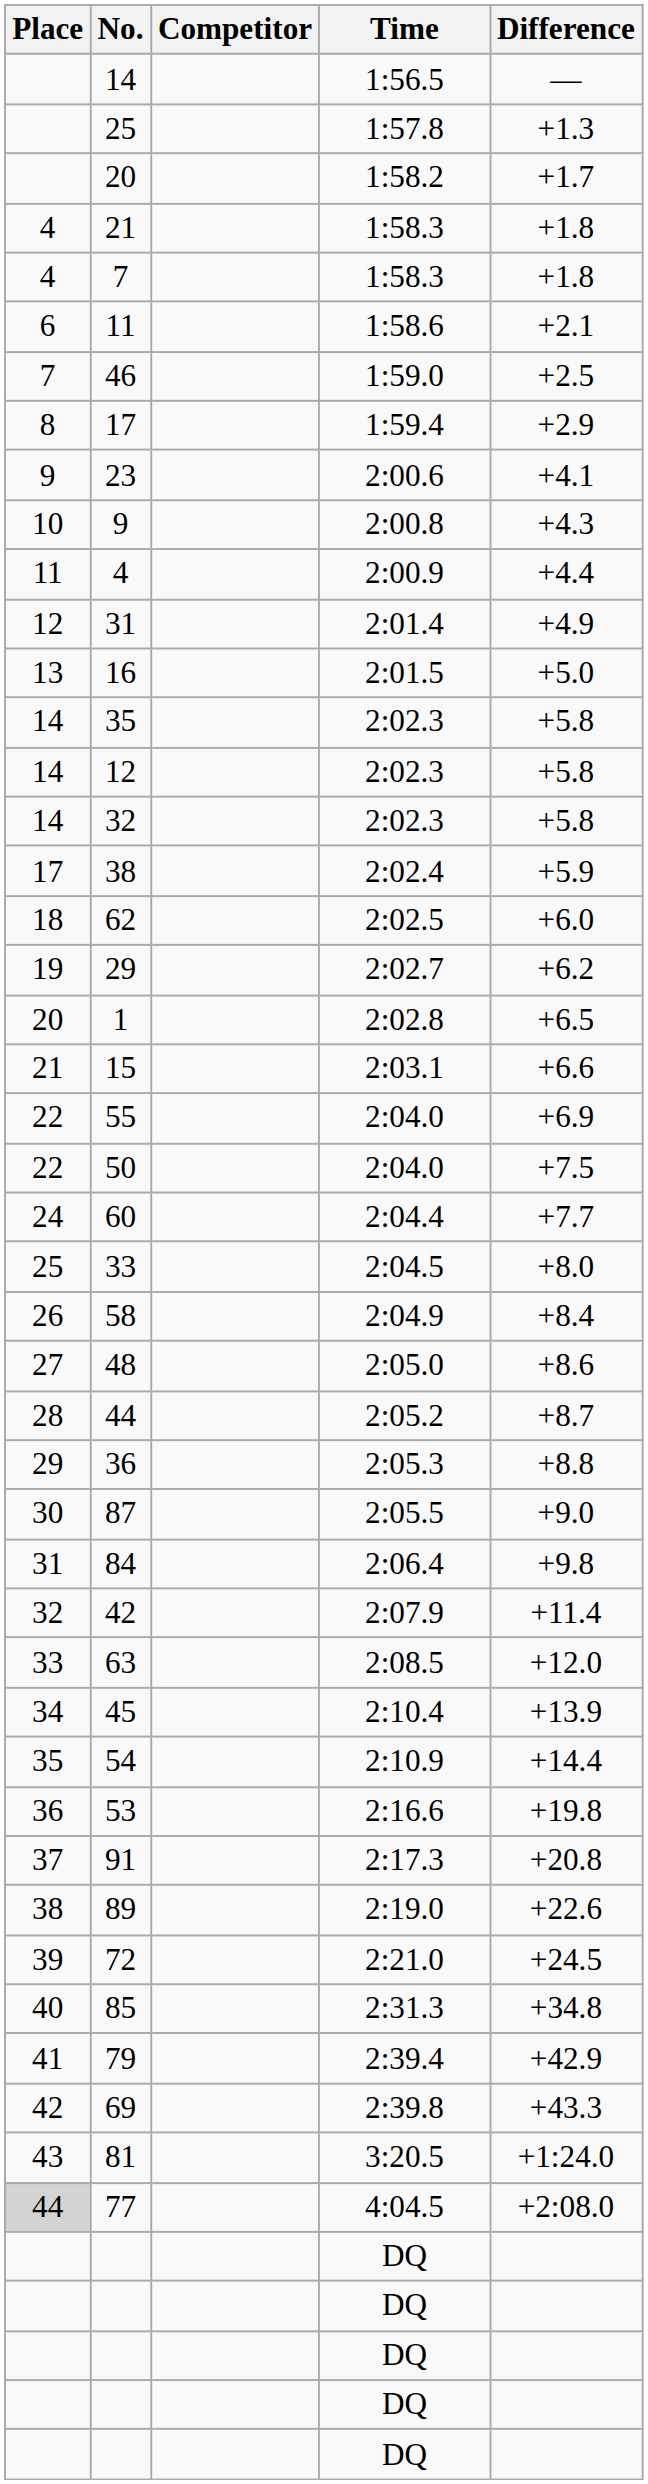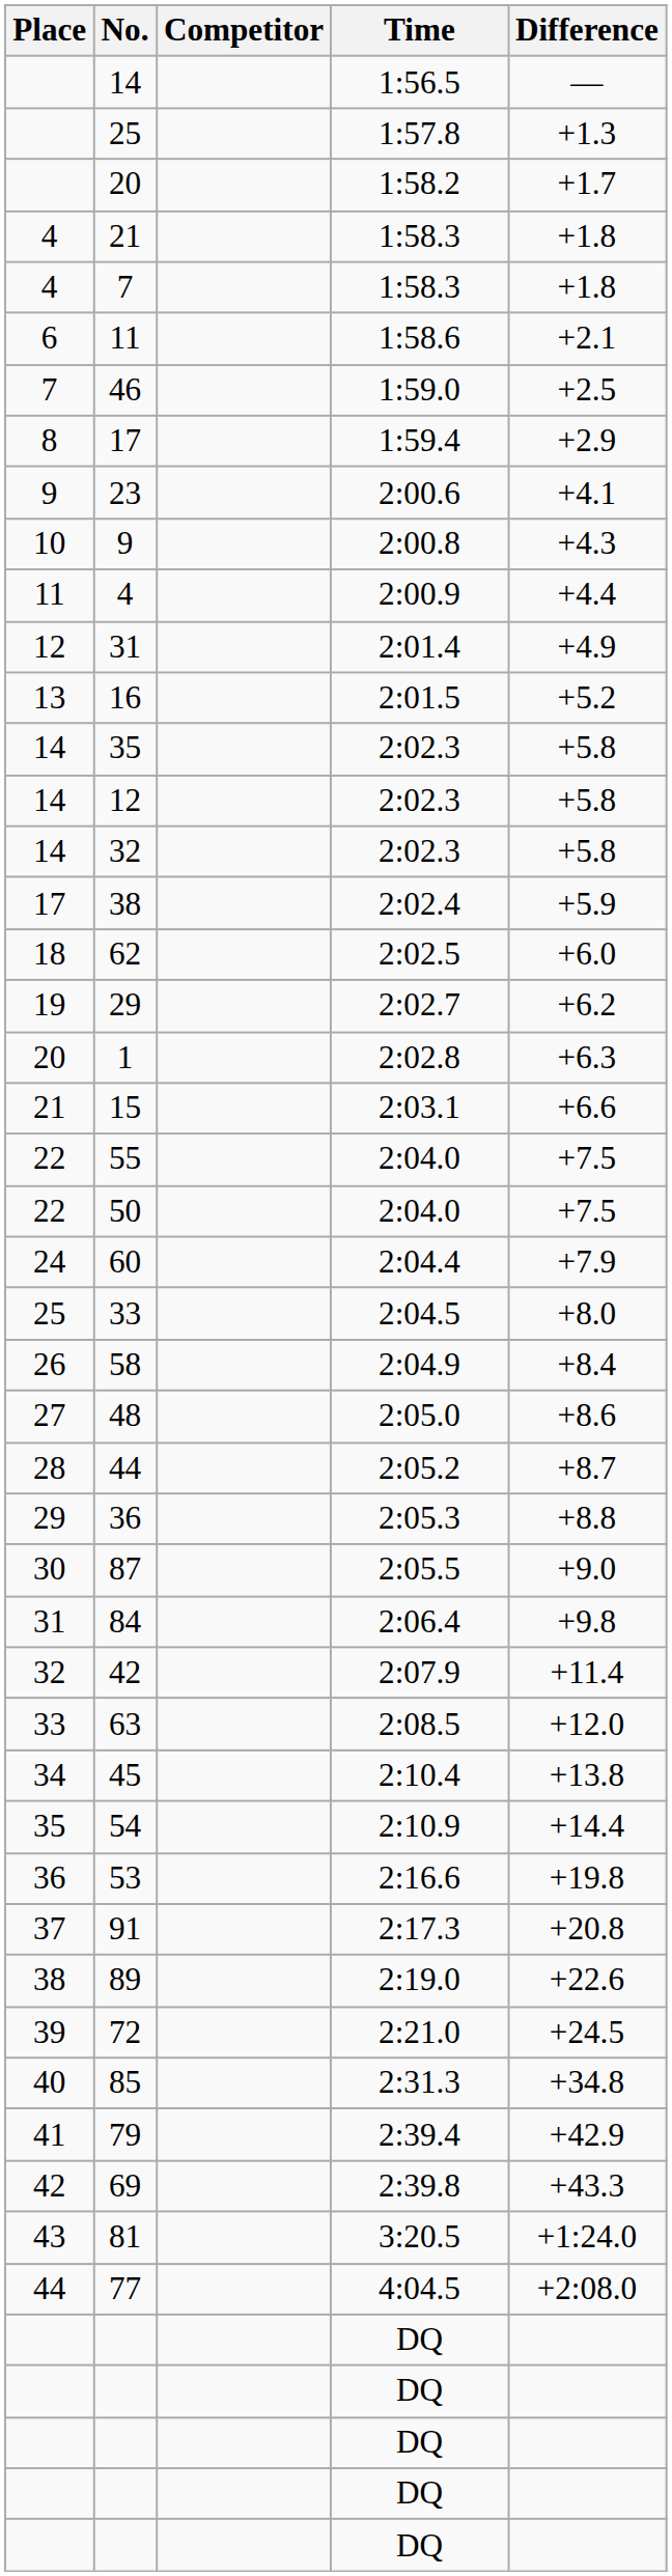 <table class=wikitable style="text-align:center">
 <tr>
 <th>Place</th>
 <th>No.</th>
 <th>Competitor</th>
 <th width=80>Time</th>
 <th>Difference</th>
 </tr>
 <tr>
 <td></td>
 <td>14</td>
 <td align=left></td>
 <td>1:56.5</td>
 <td>—</td>
 </tr>
 <tr>
 <td></td>
 <td>25</td>
 <td align=left></td>
 <td>1:57.8</td>
 <td>+1.3</td>
 </tr>
 <tr>
 <td></td>
 <td>20</td>
 <td align=left></td>
 <td>1:58.2</td>
 <td>+1.7</td>
 </tr>
 <tr>
 <td>4</td>
 <td>21</td>
 <td align=left></td>
 <td>1:58.3</td>
 <td>+1.8</td>
 </tr>
 <tr>
 <td>4</td>
 <td>7</td>
 <td align=left></td>
 <td>1:58.3</td>
 <td>+1.8</td>
 </tr>
 <tr>
 <td>6</td>
 <td>11</td>
 <td align=left></td>
 <td>1:58.6</td>
 <td>+2.1</td>
 </tr>
 <tr>
 <td>7</td>
 <td>46</td>
 <td align=left></td>
 <td>1:59.0</td>
 <td>+2.5</td>
 </tr>
 <tr>
 <td>8</td>
 <td>17</td>
 <td align=left></td>
 <td>1:59.4</td>
 <td>+2.9</td>
 </tr>
 <tr>
 <td>9</td>
 <td>23</td>
 <td align=left></td>
 <td>2:00.6</td>
 <td>+4.1</td>
 </tr>
 <tr>
 <td>10</td>
 <td>9</td>
 <td align=left></td>
 <td>2:00.8</td>
 <td>+4.3</td>
 </tr>
 <tr>
 <td>11</td>
 <td>4</td>
 <td align=left></td>
 <td>2:00.9</td>
 <td>+4.4</td>
 </tr>
 <tr>
 <td>12</td>
 <td>31</td>
 <td align=left></td>
 <td>2:01.4</td>
 <td>+4.9</td>
 </tr>
 <tr>
 <td>13</td>
 <td>16</td>
 <td align=left></td>
 <td>2:01.5</td>
-<td>+5.0</td>
+<td>+5.2</td>
 </tr>
 <tr>
 <td>14</td>
 <td>35</td>
 <td align=left></td>
 <td>2:02.3</td>
 <td>+5.8</td>
 </tr>
 <tr>
 <td>14</td>
 <td>12</td>
 <td align=left></td>
 <td>2:02.3</td>
 <td>+5.8</td>
 </tr>
 <tr>
 <td>14</td>
 <td>32</td>
 <td align=left></td>
 <td>2:02.3</td>
 <td>+5.8</td>
 </tr>
 <tr>
 <td>17</td>
 <td>38</td>
 <td align=left></td>
 <td>2:02.4</td>
 <td>+5.9</td>
 </tr>
 <tr>
 <td>18</td>
 <td>62</td>
 <td align=left></td>
 <td>2:02.5</td>
 <td>+6.0</td>
 </tr>
 <tr>
 <td>19</td>
 <td>29</td>
 <td align=left></td>
 <td>2:02.7</td>
 <td>+6.2</td>
 </tr>
 <tr>
 <td>20</td>
 <td>1</td>
 <td align=left></td>
 <td>2:02.8</td>
-<td>+6.5</td>
+<td>+6.3</td>
 </tr>
 <tr>
 <td>21</td>
 <td>15</td>
 <td align=left></td>
 <td>2:03.1</td>
 <td>+6.6</td>
 </tr>
 <tr>
 <td>22</td>
 <td>55</td>
 <td align=left></td>
 <td>2:04.0</td>
-<td>+6.9</td>
+<td>+7.5</td>
 </tr>
 <tr>
 <td>22</td>
 <td>50</td>
 <td align=left></td>
 <td>2:04.0</td>
 <td>+7.5</td>
 </tr>
 <tr>
 <td>24</td>
 <td>60</td>
 <td align=left></td>
 <td>2:04.4</td>
-<td>+7.7</td>
+<td>+7.9</td>
 </tr>
 <tr>
 <td>25</td>
 <td>33</td>
 <td align=left></td>
 <td>2:04.5</td>
 <td>+8.0</td>
 </tr>
 <tr>
 <td>26</td>
 <td>58</td>
 <td align=left></td>
 <td>2:04.9</td>
 <td>+8.4</td>
 </tr>
 <tr>
 <td>27</td>
 <td>48</td>
 <td align=left></td>
 <td>2:05.0</td>
 <td>+8.6</td>
 </tr>
 <tr>
 <td>28</td>
 <td>44</td>
 <td align=left></td>
 <td>2:05.2</td>
 <td>+8.7</td>
 </tr>
 <tr>
 <td>29</td>
 <td>36</td>
 <td align=left></td>
 <td>2:05.3</td>
 <td>+8.8</td>
 </tr>
 <tr>
 <td>30</td>
 <td>87</td>
 <td align=left></td>
 <td>2:05.5</td>
 <td>+9.0</td>
 </tr>
 <tr>
 <td>31</td>
 <td>84</td>
 <td align=left></td>
 <td>2:06.4</td>
 <td>+9.8</td>
 </tr>
 <tr>
 <td>32</td>
 <td>42</td>
 <td align=left></td>
 <td>2:07.9</td>
 <td>+11.4</td>
 </tr>
 <tr>
 <td>33</td>
 <td>63</td>
 <td align=left></td>
 <td>2:08.5</td>
 <td>+12.0</td>
 </tr>
 <tr>
 <td>34</td>
 <td>45</td>
 <td align=left></td>
 <td>2:10.4</td>
-<td>+13.9</td>
+<td>+13.8</td>
 </tr>
 <tr>
 <td>35</td>
 <td>54</td>
 <td align=left></td>
 <td>2:10.9</td>
 <td>+14.4</td>
 </tr>
 <tr>
 <td>36</td>
 <td>53</td>
 <td align=left></td>
 <td>2:16.6</td>
 <td>+19.8</td>
 </tr>
 <tr>
 <td>37</td>
 <td>91</td>
 <td align=left></td>
 <td>2:17.3</td>
 <td>+20.8</td>
 </tr>
 <tr>
 <td>38</td>
 <td>89</td>
 <td align=left></td>
 <td>2:19.0</td>
 <td>+22.6</td>
 </tr>
 <tr>
 <td>39</td>
 <td>72</td>
 <td align=left></td>
 <td>2:21.0</td>
 <td>+24.5</td>
 </tr>
 <tr>
 <td>40</td>
 <td>85</td>
 <td align=left></td>
 <td>2:31.3</td>
 <td>+34.8</td>
 </tr>
 <tr>
 <td>41</td>
 <td>79</td>
 <td align=left></td>
 <td>2:39.4</td>
 <td>+42.9</td>
 </tr>
 <tr>
 <td>42</td>
 <td>69</td>
 <td align=left></td>
 <td>2:39.8</td>
 <td>+43.3</td>
 </tr>
 <tr>
 <td>43</td>
 <td>81</td>
 <td align=left></td>
 <td>3:20.5</td>
 <td>+1:24.0</td>
 </tr>
 <tr>
-<td style="background: lightgrey;">44</td>
+<td>44</td>
 <td>77</td>
 <td align=left></td>
 <td>4:04.5</td>
 <td>+2:08.0</td>
 </tr>
 <tr>
 <td></td>
 <td></td>
 <td align=left></td>
 <td>DQ</td>
 <td></td>
 </tr>
 <tr>
 <td></td>
 <td></td>
 <td align=left></td>
 <td>DQ</td>
 <td></td>
 </tr>
 <tr>
 <td></td>
 <td></td>
 <td align=left></td>
 <td>DQ</td>
 <td></td>
 </tr>
 <tr>
 <td></td>
 <td></td>
 <td align=left></td>
 <td>DQ</td>
 <td></td>
 </tr>
 <tr>
 <td></td>
 <td></td>
 <td align=left></td>
 <td>DQ</td>
 <td></td>
 </tr>
 </table>
